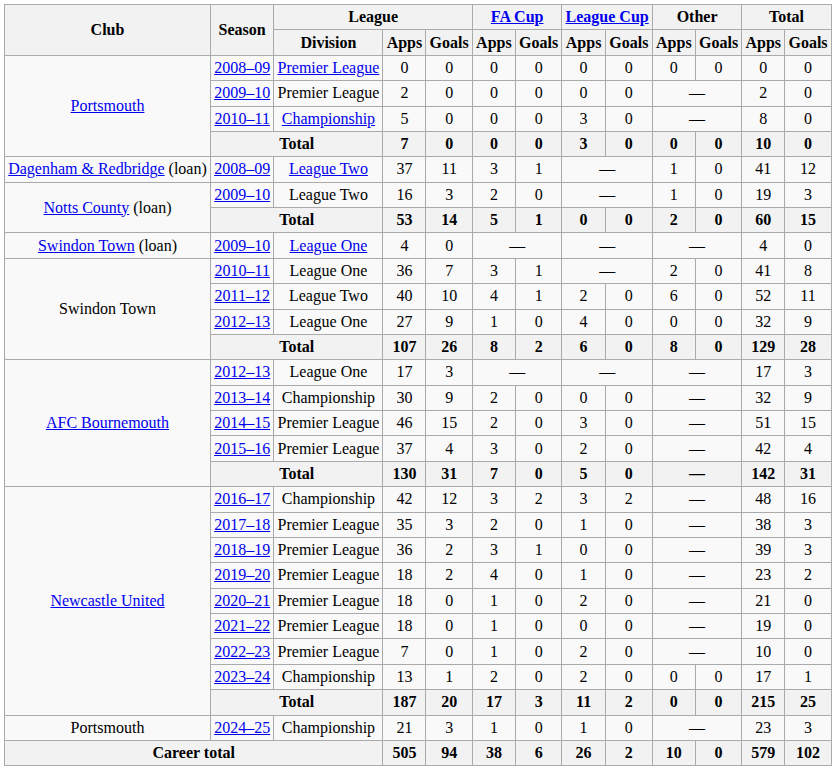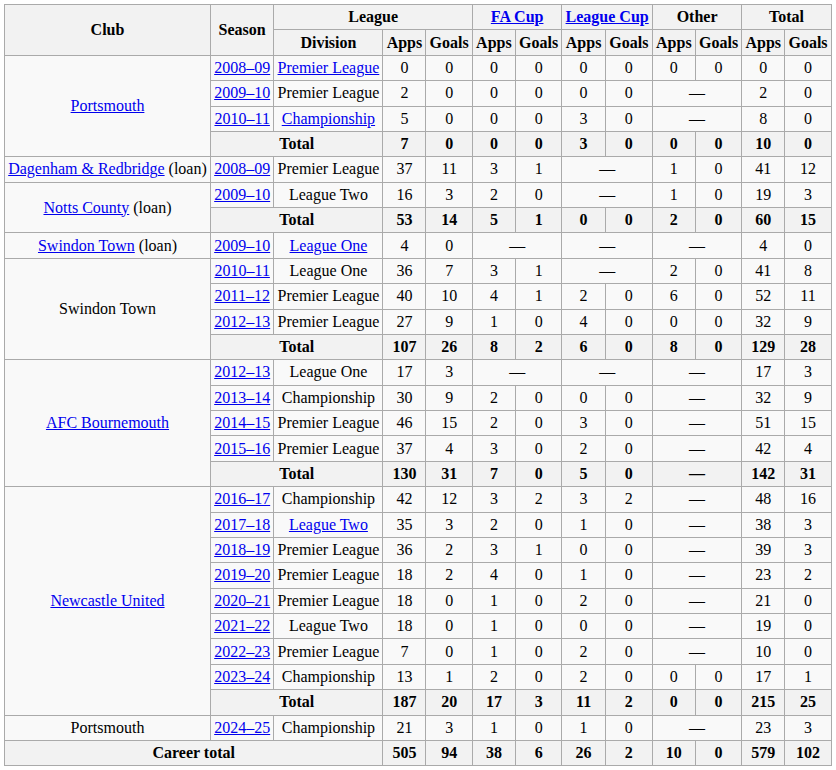 <table class="wikitable" style="text-align: center;">
 <tr>
 <th rowspan="2">Club</th>
 <th rowspan="2">Season</th>
 <th colspan="3">League</th>
 <th colspan="2"><a href='#'>FA Cup</a></th>
 <th colspan="2"><a href='#'>League Cup</a></th>
 <th colspan="2">Other</th>
 <th colspan="2">Total</th>
 </tr>
 <tr>
 <th>Division</th>
 <th>Apps</th>
 <th>Goals</th>
 <th>Apps</th>
 <th>Goals</th>
 <th>Apps</th>
 <th>Goals</th>
 <th>Apps</th>
 <th>Goals</th>
 <th>Apps</th>
 <th>Goals</th>
 </tr>
 <tr>
 <td rowspan="4"><a href='#'>Portsmouth</a></td>
 <td><a href='#'>2008–09</a></td>
 <td><a href='#'>Premier League</a></td>
 <td>0</td>
 <td>0</td>
 <td>0</td>
 <td>0</td>
 <td>0</td>
 <td>0</td>
 <td>0</td>
 <td>0</td>
 <td>0</td>
 <td>0</td>
 </tr>
 <tr>
 <td><a href='#'>2009–10</a></td>
 <td>Premier League</td>
 <td>2</td>
 <td>0</td>
 <td>0</td>
 <td>0</td>
 <td>0</td>
 <td>0</td>
 <td colspan="2">—</td>
 <td>2</td>
 <td>0</td>
 </tr>
 <tr>
 <td><a href='#'>2010–11</a></td>
 <td><a href='#'>Championship</a></td>
 <td>5</td>
 <td>0</td>
 <td>0</td>
 <td>0</td>
 <td>3</td>
 <td>0</td>
 <td colspan="2">—</td>
 <td>8</td>
 <td>0</td>
 </tr>
 <tr>
 <th colspan="2">Total</th>
 <th>7</th>
 <th>0</th>
 <th>0</th>
 <th>0</th>
 <th>3</th>
 <th>0</th>
 <th>0</th>
 <th>0</th>
 <th>10</th>
 <th>0</th>
 </tr>
 <tr>
 <td><a href='#'>Dagenham & Redbridge</a> (loan)</td>
 <td><a href='#'>2008–09</a></td>
-<td><a href='#'>League Two</a></td>
+<td>Premier League</td>
 <td>37</td>
 <td>11</td>
 <td>3</td>
 <td>1</td>
 <td colspan=2>—</td>
 <td>1</td>
 <td>0</td>
 <td>41</td>
 <td>12</td>
 </tr>
 <tr>
 <td rowspan="2"><a href='#'>Notts County</a> (loan)</td>
 <td><a href='#'>2009–10</a></td>
 <td>League Two</td>
 <td>16</td>
 <td>3</td>
 <td>2</td>
 <td>0</td>
 <td colspan="2">—</td>
 <td>1</td>
 <td>0</td>
 <td>19</td>
 <td>3</td>
 </tr>
 <tr>
 <th colspan="2">Total</th>
 <th>53</th>
 <th>14</th>
 <th>5</th>
 <th>1</th>
 <th>0</th>
 <th>0</th>
 <th>2</th>
 <th>0</th>
 <th>60</th>
 <th>15</th>
 </tr>
 <tr>
 <td><a href='#'>Swindon Town</a> (loan)</td>
 <td><a href='#'>2009–10</a></td>
 <td><a href='#'>League One</a></td>
 <td>4</td>
 <td>0</td>
 <td colspan="2">—</td>
 <td colspan="2">—</td>
 <td colspan="2">—</td>
 <td>4</td>
 <td>0</td>
 </tr>
 <tr>
 <td rowspan="4">Swindon Town</td>
 <td><a href='#'>2010–11</a></td>
 <td>League One</td>
 <td>36</td>
 <td>7</td>
 <td>3</td>
 <td>1</td>
 <td colspan="2">—</td>
 <td>2</td>
 <td>0</td>
 <td>41</td>
 <td>8</td>
 </tr>
 <tr>
 <td><a href='#'>2011–12</a></td>
-<td>League Two</td>
+<td>Premier League</td>
 <td>40</td>
 <td>10</td>
 <td>4</td>
 <td>1</td>
 <td>2</td>
 <td>0</td>
 <td>6</td>
 <td>0</td>
 <td>52</td>
 <td>11</td>
 </tr>
 <tr>
 <td><a href='#'>2012–13</a></td>
-<td>League One</td>
+<td>Premier League</td>
 <td>27</td>
 <td>9</td>
 <td>1</td>
 <td>0</td>
 <td>4</td>
 <td>0</td>
 <td>0</td>
 <td>0</td>
 <td>32</td>
 <td>9</td>
 </tr>
 <tr>
 <th colspan="2">Total</th>
 <th>107</th>
 <th>26</th>
 <th>8</th>
 <th>2</th>
 <th>6</th>
 <th>0</th>
 <th>8</th>
 <th>0</th>
 <th>129</th>
 <th>28</th>
 </tr>
 <tr>
 <td rowspan="5"><a href='#'>AFC Bournemouth</a></td>
 <td><a href='#'>2012–13</a></td>
 <td>League One</td>
 <td>17</td>
 <td>3</td>
 <td colspan="2">—</td>
 <td colspan="2">—</td>
 <td colspan="2">—</td>
 <td>17</td>
 <td>3</td>
 </tr>
 <tr>
 <td><a href='#'>2013–14</a></td>
 <td>Championship</td>
 <td>30</td>
 <td>9</td>
 <td>2</td>
 <td>0</td>
 <td>0</td>
 <td>0</td>
 <td colspan="2">—</td>
 <td>32</td>
 <td>9</td>
 </tr>
 <tr>
 <td><a href='#'>2014–15</a></td>
 <td>Premier League</td>
 <td>46</td>
 <td>15</td>
 <td>2</td>
 <td>0</td>
 <td>3</td>
 <td>0</td>
 <td colspan="2">—</td>
 <td>51</td>
 <td>15</td>
 </tr>
 <tr>
 <td><a href='#'>2015–16</a></td>
 <td>Premier League</td>
 <td>37</td>
 <td>4</td>
 <td>3</td>
 <td>0</td>
 <td>2</td>
 <td>0</td>
 <td colspan="2">—</td>
 <td>42</td>
 <td>4</td>
 </tr>
 <tr>
 <th colspan="2">Total</th>
 <th>130</th>
 <th>31</th>
 <th>7</th>
 <th>0</th>
 <th>5</th>
 <th>0</th>
 <th colspan="2">—</th>
 <th>142</th>
 <th>31</th>
 </tr>
 <tr>
 <td rowspan="9"><a href='#'>Newcastle United</a></td>
 <td><a href='#'>2016–17</a></td>
 <td>Championship</td>
 <td>42</td>
 <td>12</td>
 <td>3</td>
 <td>2</td>
 <td>3</td>
 <td>2</td>
 <td colspan="2">—</td>
 <td>48</td>
 <td>16</td>
 </tr>
 <tr>
 <td><a href='#'>2017–18</a></td>
-<td>Premier League</td>
+<td><a href='#'>League Two</a></td>
 <td>35</td>
 <td>3</td>
 <td>2</td>
 <td>0</td>
 <td>1</td>
 <td>0</td>
 <td colspan="2">—</td>
 <td>38</td>
 <td>3</td>
 </tr>
 <tr>
 <td><a href='#'>2018–19</a></td>
 <td>Premier League</td>
 <td>36</td>
 <td>2</td>
 <td>3</td>
 <td>1</td>
 <td>0</td>
 <td>0</td>
 <td colspan="2">—</td>
 <td>39</td>
 <td>3</td>
 </tr>
 <tr>
 <td><a href='#'>2019–20</a></td>
 <td>Premier League</td>
 <td>18</td>
 <td>2</td>
 <td>4</td>
 <td>0</td>
 <td>1</td>
 <td>0</td>
 <td colspan="2">—</td>
 <td>23</td>
 <td>2</td>
 </tr>
 <tr>
 <td><a href='#'>2020–21</a></td>
 <td>Premier League</td>
 <td>18</td>
 <td>0</td>
 <td>1</td>
 <td>0</td>
 <td>2</td>
 <td>0</td>
 <td colspan="2">—</td>
 <td>21</td>
 <td>0</td>
 </tr>
 <tr>
 <td><a href='#'>2021–22</a></td>
-<td>Premier League</td>
+<td>League Two</td>
 <td>18</td>
 <td>0</td>
 <td>1</td>
 <td>0</td>
 <td>0</td>
 <td>0</td>
 <td colspan="2">—</td>
 <td>19</td>
 <td>0</td>
 </tr>
 <tr>
 <td><a href='#'>2022–23</a></td>
 <td>Premier League</td>
 <td>7</td>
 <td>0</td>
 <td>1</td>
 <td>0</td>
 <td>2</td>
 <td>0</td>
 <td colspan="2">—</td>
 <td>10</td>
 <td>0</td>
 </tr>
 <tr>
 <td><a href='#'>2023–24</a></td>
 <td>Championship</td>
 <td>13</td>
 <td>1</td>
 <td>2</td>
 <td>0</td>
 <td>2</td>
 <td>0</td>
 <td>0</td>
 <td>0</td>
 <td>17</td>
 <td>1</td>
 </tr>
 <tr>
 <th colspan="2">Total</th>
 <th>187</th>
 <th>20</th>
 <th>17</th>
 <th>3</th>
 <th>11</th>
 <th>2</th>
 <th>0</th>
 <th>0</th>
 <th>215</th>
 <th>25</th>
 </tr>
 <tr>
 <td>Portsmouth</td>
 <td><a href='#'>2024–25</a></td>
 <td>Championship</td>
 <td>21</td>
 <td>3</td>
 <td>1</td>
 <td>0</td>
 <td>1</td>
 <td>0</td>
 <td colspan="2">—</td>
 <td>23</td>
 <td>3</td>
 </tr>
 <tr>
 <th colspan="3">Career total</th>
 <th>505</th>
 <th>94</th>
 <th>38</th>
 <th>6</th>
 <th>26</th>
 <th>2</th>
 <th>10</th>
 <th>0</th>
 <th>579</th>
 <th>102</th>
 </tr>
 </table>
